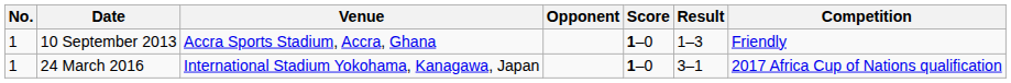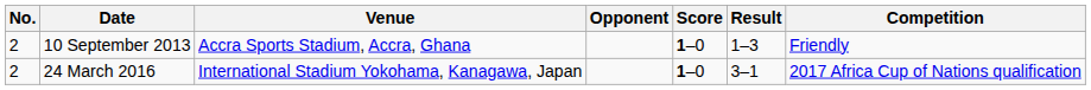 <table class="wikitable">
 <tr>
 <th>No.</th>
 <th>Date</th>
 <th>Venue</th>
 <th>Opponent</th>
 <th>Score</th>
 <th>Result</th>
 <th>Competition</th>
 </tr>
 <tr>
-<td>1</td>
+<td>2</td>
 <td>10 September 2013</td>
 <td><a href='#'>Accra Sports Stadium</a>, <a href='#'>Accra</a>, <a href='#'>Ghana</a></td>
 <td></td>
 <td><strong>1</strong>–0</td>
 <td>1–3</td>
 <td><a href='#'>Friendly</a></td>
 </tr>
 <tr>
-<td>1</td>
+<td>2</td>
 <td>24 March 2016</td>
 <td><a href='#'>International Stadium Yokohama</a>, <a href='#'>Kanagawa</a>, Japan</td>
 <td></td>
 <td><strong>1</strong>–0</td>
 <td>3–1</td>
 <td><a href='#'>2017 Africa Cup of Nations qualification</a></td>
 </tr>
 </table>
